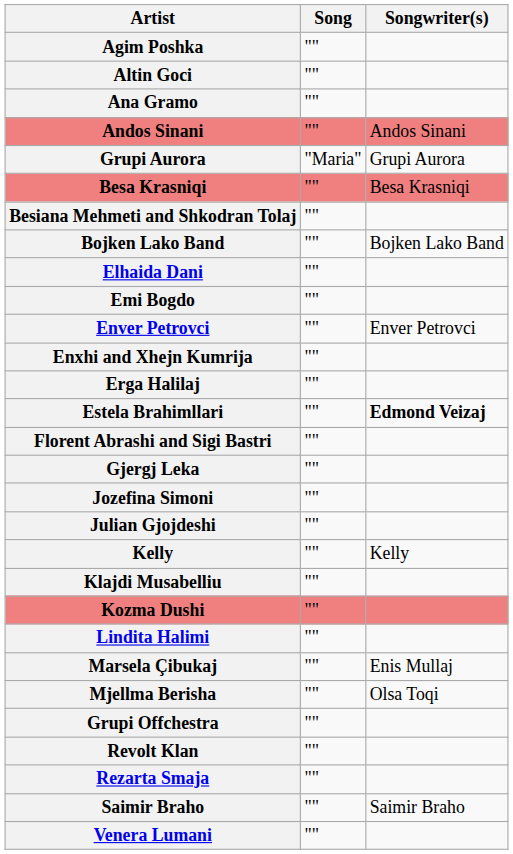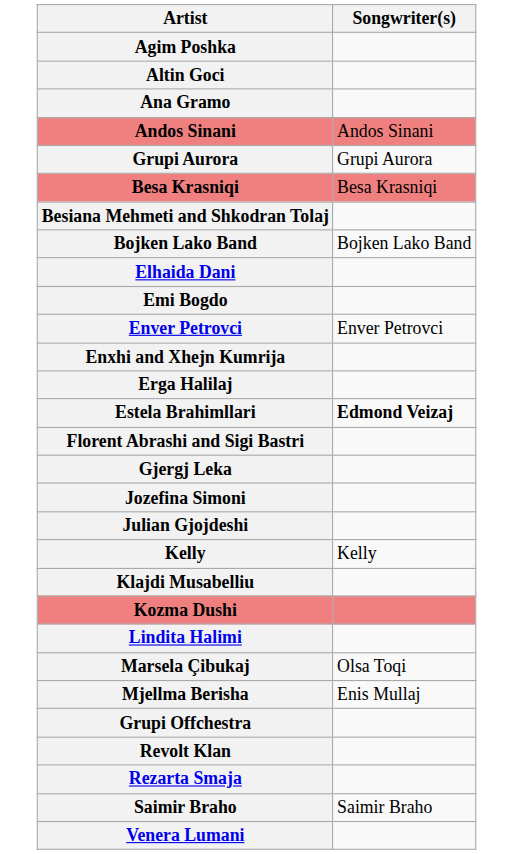 <table class="wikitable sortable plainrowheaders" style="margin: 1em auto 1em auto">
 <tr>
 <th>Artist</th>
-<th>Song</th>
 <th class="unsortable">Songwriter(s)</th>
 </tr>
 <tr>
 <th scope="row">Agim Poshka</th>
-<td>""</td>
 <td></td>
 </tr>
 <tr>
 <th scope="row">Altin Goci</th>
-<td>""</td>
 <td></td>
 </tr>
 <tr>
 <th scope="row">Ana Gramo</th>
-<td>""</td>
 <td></td>
 </tr>
 <tr style="background:#F08080;">
 <th scope="row" style="background:#F08080;">Andos Sinani</th>
-<td>""</td>
 <td>Andos Sinani</td>
 </tr>
 <tr>
 <th scope="row">Grupi Aurora</th>
-<td>"Maria"</td>
 <td>Grupi Aurora</td>
 </tr>
 <tr style="background:#F08080;">
 <th scope="row" style="background:#F08080;">Besa Krasniqi</th>
-<td>""</td>
 <td>Besa Krasniqi</td>
 </tr>
 <tr>
 <th scope="row">Besiana Mehmeti and Shkodran Tolaj</th>
-<td>""</td>
 <td></td>
 </tr>
 <tr>
 <th scope="row">Bojken Lako Band</th>
-<td>""</td>
 <td>Bojken Lako Band</td>
 </tr>
 <tr>
 <th scope="row"><a href='#'>Elhaida Dani</a></th>
-<td>""</td>
 <td></td>
 </tr>
 <tr>
 <th scope="row">Emi Bogdo</th>
-<td>""</td>
 <td></td>
 </tr>
 <tr>
 <th scope="row"><a href='#'>Enver Petrovci</a></th>
-<td>""</td>
 <td>Enver Petrovci</td>
 </tr>
 <tr>
 <th scope="row">Enxhi and Xhejn Kumrija</th>
-<td>""</td>
 <td></td>
 </tr>
 <tr>
 <th scope="row">Erga Halilaj</th>
-<td>""</td>
 <td></td>
 </tr>
 <tr>
 <th scope="row">Estela Brahimllari</th>
-<td>""</td>
 <td><strong>Edmond Veizaj</strong></td>
 </tr>
 <tr>
 <th scope="row">Florent Abrashi and Sigi Bastri</th>
-<td>""</td>
 <td></td>
 </tr>
 <tr>
 <th scope="row">Gjergj Leka</th>
-<td>""</td>
 <td></td>
 </tr>
 <tr>
 <th scope="row">Jozefina Simoni</th>
-<td>""</td>
 <td></td>
 </tr>
 <tr>
 <th scope="row">Julian Gjojdeshi</th>
-<td>""</td>
 <td></td>
 </tr>
 <tr>
 <th scope="row">Kelly</th>
-<td>""</td>
 <td>Kelly</td>
 </tr>
 <tr>
 <th scope="row">Klajdi Musabelliu</th>
-<td>""</td>
 <td></td>
 </tr>
 <tr style="background:#F08080;">
 <th scope="row" style="background:#F08080;">Kozma Dushi</th>
-<td>""</td>
 <td></td>
 </tr>
 <tr>
 <th scope="row"><a href='#'>Lindita Halimi</a></th>
-<td>""</td>
 <td></td>
 </tr>
 <tr>
 <th scope="row">Marsela Çibukaj</th>
-<td>""</td>
+<td>Olsa Toqi</td>
+</tr>
+<tr>
+<th scope="row">Mjellma Berisha</th>
 <td>Enis Mullaj</td>
 </tr>
 <tr>
-<th scope="row">Mjellma Berisha</th>
-<td>""</td>
-<td>Olsa Toqi</td>
-</tr>
-<tr>
 <th scope="row">Grupi Offchestra</th>
-<td>""</td>
 <td></td>
 </tr>
 <tr>
 <th scope="row">Revolt Klan</th>
-<td>""</td>
 <td></td>
 </tr>
 <tr>
 <th scope="row"><a href='#'>Rezarta Smaja</a></th>
-<td>""</td>
 <td></td>
 </tr>
 <tr>
 <th scope="row">Saimir Braho</th>
-<td>""</td>
 <td>Saimir Braho</td>
 </tr>
 <tr>
 <th scope="row"><a href='#'>Venera Lumani</a></th>
-<td>""</td>
 <td></td>
 </tr>
 </table>
